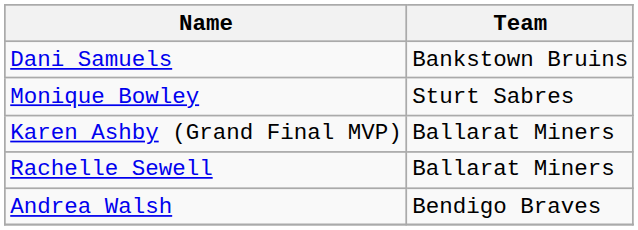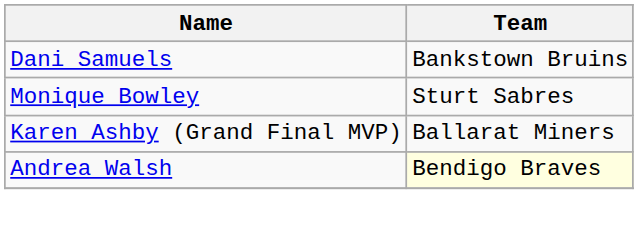 <table class="wikitable">
 <tr>
 <th>Name</th>
 <th>Team</th>
 </tr>
 <tr>
 <td><a href='#'>Dani Samuels</a></td>
 <td>Bankstown Bruins</td>
 </tr>
 <tr>
 <td><a href='#'>Monique Bowley</a></td>
 <td>Sturt Sabres</td>
 </tr>
 <tr>
 <td><a href='#'>Karen Ashby</a> (Grand Final MVP)</td>
 <td>Ballarat Miners</td>
 </tr>
 <tr>
-<td><a href='#'>Rachelle Sewell</a></td>
-<td>Ballarat Miners</td>
-</tr>
-<tr>
 <td><a href='#'>Andrea Walsh</a></td>
-<td>Bendigo Braves</td>
+<td style="background: lightyellow;">Bendigo Braves</td>
 </tr>
 <tr>
 </tr>
 </table>
